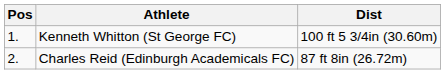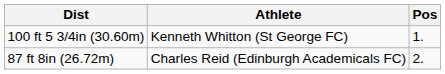 <table class="wikitable">
 <tr>
+<th>Dist</th>
+<th>Athlete</th>
 <th>Pos</th>
-<th>Athlete</th>
-<th>Dist</th>
 </tr>
 <tr>
+<td>100 ft 5 3/4in (30.60m)</td>
+<td>Kenneth Whitton (St George FC)</td>
 <td>1.</td>
-<td>Kenneth Whitton (St George FC)</td>
-<td>100 ft 5 3/4in (30.60m)</td>
 </tr>
 <tr>
+<td>87 ft 8in (26.72m)</td>
+<td>Charles Reid (Edinburgh Academicals FC)</td>
 <td>2.</td>
-<td>Charles Reid (Edinburgh Academicals FC)</td>
-<td>87 ft 8in (26.72m)</td>
 </tr>
 </table>
